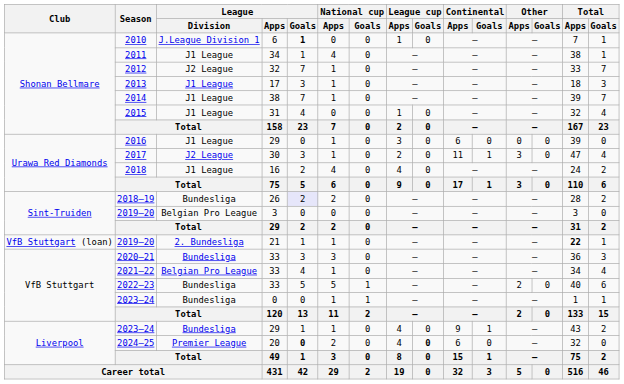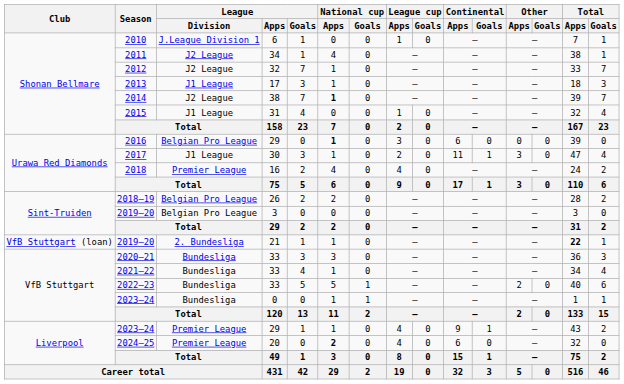 <table class="wikitable" style="text-align: center;">
 <tr>
 <th rowspan="2">Club</th>
 <th rowspan="2">Season</th>
 <th colspan="3">League</th>
 <th colspan="2">National cup</th>
 <th colspan="2">League cup</th>
 <th colspan="2">Continental</th>
 <th colspan="2">Other</th>
 <th colspan="2">Total</th>
 </tr>
 <tr>
 <th>Division</th>
 <th>Apps</th>
 <th>Goals</th>
 <th>Apps</th>
 <th>Goals</th>
 <th>Apps</th>
 <th>Goals</th>
 <th>Apps</th>
 <th>Goals</th>
 <th>Apps</th>
 <th>Goals</th>
 <th>Apps</th>
 <th>Goals</th>
 </tr>
 <tr>
 <td rowspan="7"><a href='#'>Shonan Bellmare</a></td>
 <td><a href='#'>2010</a></td>
 <td><a href='#'>J.League Division 1</a></td>
 <td>6</td>
-<td><strong>1</strong></td>
+<td>1</td>
 <td>0</td>
 <td>0</td>
 <td>1</td>
 <td>0</td>
 <td colspan=2>—</td>
 <td colspan=2>—</td>
 <td>7</td>
 <td>1</td>
 </tr>
 <tr>
 <td><a href='#'>2011</a></td>
-<td>J1 League</td>
+<td><a href='#'>J2 League</a></td>
 <td>34</td>
 <td>1</td>
 <td>4</td>
 <td>0</td>
 <td colspan="2">—</td>
 <td colspan=2>—</td>
 <td colspan=2>—</td>
 <td>38</td>
 <td>1</td>
 </tr>
 <tr>
 <td><a href='#'>2012</a></td>
 <td>J2 League</td>
 <td>32</td>
 <td>7</td>
 <td>1</td>
 <td>0</td>
 <td colspan="2">—</td>
 <td colspan=2>—</td>
 <td colspan=2>—</td>
 <td>33</td>
 <td>7</td>
 </tr>
 <tr>
 <td><a href='#'>2013</a></td>
 <td><a href='#'>J1 League</a></td>
 <td>17</td>
 <td>3</td>
 <td>1</td>
 <td>0</td>
 <td colspan="2">—</td>
 <td colspan=2>—</td>
 <td colspan=2>—</td>
 <td>18</td>
 <td>3</td>
 </tr>
 <tr>
 <td><a href='#'>2014</a></td>
-<td>J1 League</td>
+<td>J2 League</td>
 <td>38</td>
 <td>7</td>
-<td>1</td>
+<td><strong>1</strong></td>
 <td>0</td>
 <td colspan="2">—</td>
 <td colspan=2>—</td>
 <td colspan=2>—</td>
 <td>39</td>
 <td>7</td>
 </tr>
 <tr>
 <td><a href='#'>2015</a></td>
 <td>J1 League</td>
 <td>31</td>
 <td>4</td>
 <td>0</td>
 <td>0</td>
 <td>1</td>
 <td>0</td>
 <td colspan="2">—</td>
 <td colspan=2>—</td>
 <td>32</td>
 <td>4</td>
 </tr>
 <tr>
 <th colspan="2">Total</th>
 <th>158</th>
 <th>23</th>
 <th>7</th>
 <th>0</th>
 <th>2</th>
 <th>0</th>
 <th colspan="2">—</th>
 <th colspan=2>—</th>
 <th>167</th>
 <th>23</th>
 </tr>
 <tr>
 <td rowspan="4"><a href='#'>Urawa Red Diamonds</a></td>
 <td><a href='#'>2016</a></td>
-<td>J1 League</td>
+<td><a href='#'>Belgian Pro League</a></td>
 <td>29</td>
 <td>0</td>
-<td>1</td>
+<td><strong>1</strong></td>
 <td>0</td>
 <td>3</td>
 <td>0</td>
 <td>6</td>
 <td>0</td>
 <td>0</td>
 <td>0</td>
 <td>39</td>
 <td>0</td>
 </tr>
 <tr>
 <td><a href='#'>2017</a></td>
-<td><a href='#'>J2 League</a></td>
+<td>J1 League</td>
 <td>30</td>
 <td>3</td>
 <td>1</td>
 <td>0</td>
 <td>2</td>
 <td>0</td>
 <td>11</td>
 <td>1</td>
 <td>3</td>
 <td>0</td>
 <td>47</td>
 <td>4</td>
 </tr>
 <tr>
 <td><a href='#'>2018</a></td>
-<td>J1 League</td>
+<td><a href='#'>Premier League</a></td>
 <td>16</td>
 <td>2</td>
 <td>4</td>
 <td>0</td>
 <td>4</td>
 <td>0</td>
 <td colspan="2">—</td>
 <td colspan=2>—</td>
 <td>24</td>
 <td>2</td>
 </tr>
 <tr>
 <th colspan="2">Total</th>
 <th>75</th>
 <th>5</th>
 <th>6</th>
 <th>0</th>
 <th>9</th>
 <th>0</th>
 <th>17</th>
 <th>1</th>
 <th>3</th>
 <th>0</th>
 <th>110</th>
 <th>6</th>
 </tr>
 <tr>
 <td rowspan="3"><a href='#'>Sint-Truiden</a></td>
 <td><a href='#'>2018–19</a></td>
-<td>Bundesliga</td>
+<td><a href='#'>Belgian Pro League</a></td>
 <td>26</td>
-<td style="background: lavender;">2</td>
+<td>2</td>
 <td>2</td>
 <td>0</td>
 <td colspan="2">—</td>
 <td colspan="2">—</td>
 <td colspan=2>—</td>
 <td>28</td>
 <td>2</td>
 </tr>
 <tr>
 <td><a href='#'>2019–20</a></td>
 <td>Belgian Pro League</td>
 <td>3</td>
 <td>0</td>
 <td>0</td>
 <td>0</td>
 <td colspan="2">—</td>
 <td colspan="2">—</td>
 <td colspan=2>—</td>
 <td>3</td>
 <td>0</td>
 </tr>
 <tr>
 <th colspan="2">Total</th>
 <th>29</th>
 <th>2</th>
 <th>2</th>
 <th>0</th>
 <th colspan="2">—</th>
 <th colspan="2">—</th>
 <th colspan=2>—</th>
 <th>31</th>
 <th>2</th>
 </tr>
 <tr>
 <td><a href='#'>VfB Stuttgart</a> (loan)</td>
 <td><a href='#'>2019–20</a></td>
 <td><a href='#'>2. Bundesliga</a></td>
 <td>21</td>
 <td>1</td>
 <td>1</td>
 <td>0</td>
 <td colspan="2">—</td>
 <td colspan="2">—</td>
 <td colspan=2>—</td>
 <td><strong>22</strong></td>
 <td>1</td>
 </tr>
 <tr>
 <td rowspan="5">VfB Stuttgart</td>
 <td><a href='#'>2020–21</a></td>
 <td><a href='#'>Bundesliga</a></td>
 <td>33</td>
 <td>3</td>
 <td>3</td>
 <td>0</td>
 <td colspan="2">—</td>
 <td colspan="2">—</td>
 <td colspan=2>—</td>
 <td>36</td>
 <td>3</td>
 </tr>
 <tr>
 <td><a href='#'>2021–22</a></td>
-<td><a href='#'>Belgian Pro League</a></td>
+<td>Bundesliga</td>
 <td>33</td>
 <td>4</td>
 <td>1</td>
 <td>0</td>
 <td colspan="2">—</td>
 <td colspan="2">—</td>
 <td colspan=2>—</td>
 <td>34</td>
 <td>4</td>
 </tr>
 <tr>
 <td><a href='#'>2022–23</a></td>
 <td>Bundesliga</td>
 <td>33</td>
 <td>5</td>
 <td>5</td>
 <td>1</td>
 <td colspan="2">—</td>
 <td colspan=2>—</td>
 <td>2</td>
 <td>0</td>
 <td>40</td>
 <td>6</td>
 </tr>
 <tr>
 <td><a href='#'>2023–24</a></td>
 <td>Bundesliga</td>
 <td>0</td>
 <td>0</td>
 <td>1</td>
 <td>1</td>
 <td colspan="2">—</td>
 <td colspan=2>—</td>
 <td colspan="2">—</td>
 <td>1</td>
 <td>1</td>
 </tr>
 <tr>
 <th colspan="2">Total</th>
 <th>120</th>
 <th>13</th>
 <th>11</th>
 <th>2</th>
 <th colspan="2">—</th>
 <th colspan=2>—</th>
 <th>2</th>
 <th>0</th>
 <th>133</th>
 <th>15</th>
 </tr>
 <tr>
 <td rowspan="3"><a href='#'>Liverpool</a></td>
 <td><a href='#'>2023–24</a></td>
-<td><a href='#'>Bundesliga</a></td>
+<td><a href='#'>Premier League</a></td>
 <td>29</td>
 <td>1</td>
 <td>1</td>
 <td>0</td>
 <td>4</td>
 <td>0</td>
 <td>9</td>
 <td>1</td>
 <td colspan=2>—</td>
 <td>43</td>
 <td>2</td>
 </tr>
 <tr>
 <td><a href='#'>2024–25</a></td>
 <td><a href='#'>Premier League</a></td>
 <td>20</td>
-<td><strong>0</strong></td>
-<td>2</td>
+<td>0</td>
+<td><strong>2</strong></td>
 <td>0</td>
 <td>4</td>
-<td><strong>0</strong></td>
+<td>0</td>
 <td>6</td>
 <td>0</td>
 <td colspan=2>—</td>
 <td>32</td>
 <td>0</td>
 </tr>
 <tr>
 <th colspan="2">Total</th>
 <th>49</th>
 <th>1</th>
 <th>3</th>
 <th>0</th>
 <th>8</th>
 <th>0</th>
 <th>15</th>
 <th>1</th>
 <th colspan=2>—</th>
 <th>75</th>
 <th>2</th>
 </tr>
 <tr>
 <th colspan="3">Career total</th>
 <th>431</th>
 <th>42</th>
 <th>29</th>
 <th>2</th>
 <th>19</th>
 <th>0</th>
 <th>32</th>
 <th>3</th>
 <th>5</th>
 <th>0</th>
 <th>516</th>
 <th>46</th>
 </tr>
 </table>
